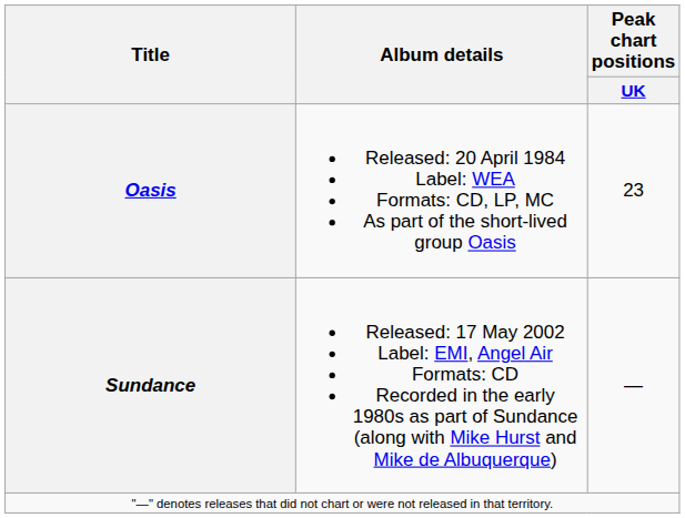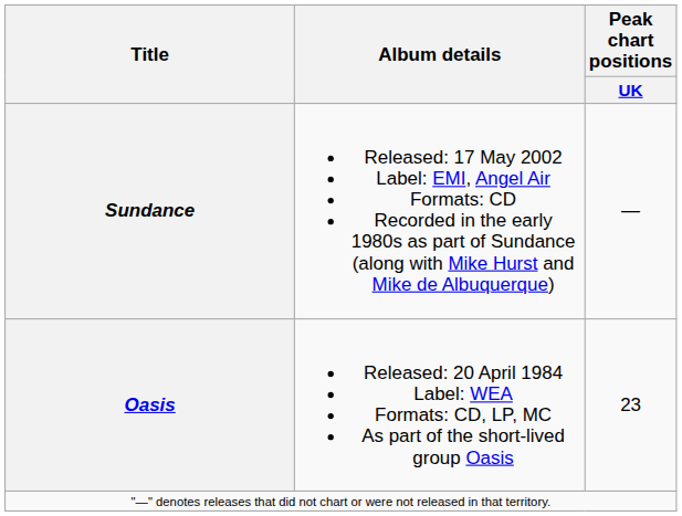 <table class="wikitable plainrowheaders" style="text-align:center;">
 <tr>
 <th rowspan="2" scope="col" style="width:15em;">Title</th>
 <th rowspan="2" scope="col" style="width:15em;">Album details</th>
 <th>Peak chart positions</th>
 </tr>
 <tr>
 <th scope="col" style="width:3em;font-size:90%;"><a href='#'>UK</a><br></th>
 </tr>
 <tr>
+<th scope="row"><em>Sundance</em></th>
+<td><br><ul><li>Released: 17 May 2002</li><li>Label: <a href='#'>EMI</a>, <a href='#'>Angel Air</a></li><li>Formats: CD</li><li>Recorded in the early 1980s as part of Sundance (along with <a href='#'>Mike Hurst</a> and <a href='#'>Mike de Albuquerque</a>)</li></ul></td>
+<td>—</td>
+</tr>
+<tr>
 <th scope="row"><em><a href='#'>Oasis</a></em></th>
 <td><br><ul><li>Released: 20 April 1984</li><li>Label: <a href='#'>WEA</a></li><li>Formats: CD, LP, MC</li><li>As part of the short-lived group <a href='#'>Oasis</a></li></ul></td>
 <td>23</td>
 </tr>
 <tr>
-<th scope="row"><em>Sundance</em></th>
-<td><br><ul><li>Released: 17 May 2002</li><li>Label: <a href='#'>EMI</a>, <a href='#'>Angel Air</a></li><li>Formats: CD</li><li>Recorded in the early 1980s as part of Sundance (along with <a href='#'>Mike Hurst</a> and <a href='#'>Mike de Albuquerque</a>)</li></ul></td>
-<td>—</td>
-</tr>
-<tr>
 <td colspan="3" style="font-size:8pt">"—" denotes releases that did not chart or were not released in that territory.</td>
 </tr>
 </table>
